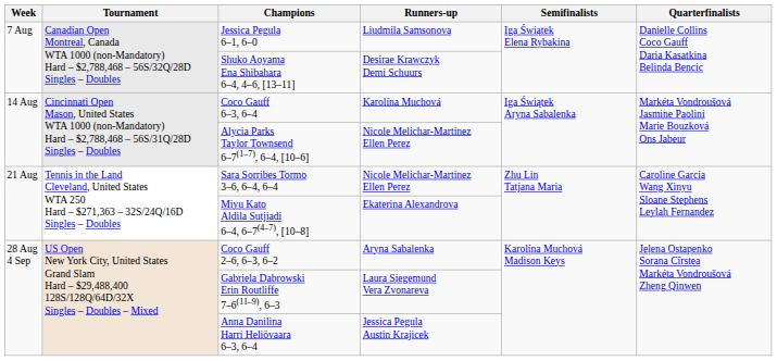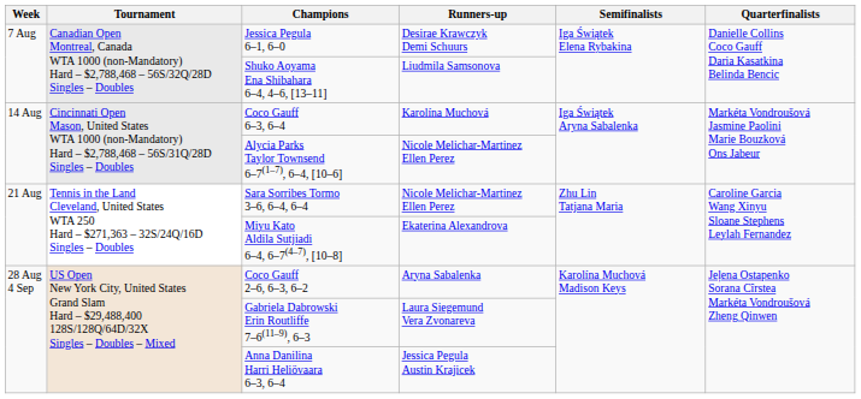 <table class=wikitable style=font-size:95%>
 <tr>
 <th style="width:48px;">Week</th>
 <th style="width:250px;">Tournament</th>
 <th style="width:200px;">Champions</th>
 <th style="width:200px;">Runners-up</th>
 <th style="width:190px;">Semifinalists</th>
 <th style="width:190px;">Quarterfinalists</th>
 </tr>
 <tr style="vertical-align:top">
 <td rowspan="2">7 Aug</td>
 <td style="background:#E9E9E9;" rowspan="2"><a href='#'>Canadian Open</a><br><a href='#'>Montreal</a>, Canada<br>WTA 1000 (non-Mandatory)<br>Hard – $2,788,468 – 56S/32Q/28D<br><a href='#'>Singles</a> – <a href='#'>Doubles</a></td>
 <td> <a href='#'>Jessica Pegula</a> <br>6–1, 6–0</td>
-<td> <a href='#'>Liudmila Samsonova</a></td>
+<td> <a href='#'>Desirae Krawczyk</a> <br>  <a href='#'>Demi Schuurs</a></td>
 <td rowspan=2> <a href='#'>Iga Świątek</a> <br> <a href='#'>Elena Rybakina</a></td>
 <td rowspan=2> <a href='#'>Danielle Collins</a><br> <a href='#'>Coco Gauff</a><br> <a href='#'>Daria Kasatkina</a> <br> <a href='#'>Belinda Bencic</a></td>
 </tr>
 <tr style="vertical-align:top">
 <td> <a href='#'>Shuko Aoyama</a> <br>  <a href='#'>Ena Shibahara</a> <br> 6–4, 4–6, [13–11]</td>
-<td> <a href='#'>Desirae Krawczyk</a> <br>  <a href='#'>Demi Schuurs</a></td>
+<td> <a href='#'>Liudmila Samsonova</a></td>
 </tr>
 <tr style="vertical-align:top">
 <td rowspan="2">14 Aug</td>
 <td style="background:#E9E9E9;" rowspan="2"><a href='#'>Cincinnati Open</a><br><a href='#'>Mason</a>, United States<br>WTA 1000 (non-Mandatory)<br>Hard – $2,788,468 – 56S/31Q/28D<br> <a href='#'>Singles</a> – <a href='#'>Doubles</a></td>
 <td> <a href='#'>Coco Gauff</a><br>6–3, 6–4</td>
 <td> <a href='#'>Karolína Muchová</a></td>
 <td rowspan=2> <a href='#'>Iga Świątek</a> <br>  <a href='#'>Aryna Sabalenka</a></td>
 <td rowspan=2> <a href='#'>Markéta Vondroušová</a> <br> <a href='#'>Jasmine Paolini</a> <br>  <a href='#'>Marie Bouzková</a> <br> <a href='#'>Ons Jabeur</a></td>
 </tr>
 <tr style="vertical-align:top">
 <td> <a href='#'>Alycia Parks</a> <br>  <a href='#'>Taylor Townsend</a> <br> 6–7<sup>(1–7)</sup>, 6–4, [10–6]</td>
 <td> <a href='#'>Nicole Melichar-Martinez</a> <br>  <a href='#'>Ellen Perez</a></td>
 </tr>
 <tr style="vertical-align:top">
 <td rowspan="2">21 Aug</td>
 <td style="background:#fff;" rowspan="2"><a href='#'>Tennis in the Land</a><br><a href='#'>Cleveland</a>, United States<br>WTA 250<br>Hard – $271,363 – 32S/24Q/16D<br><a href='#'>Singles</a> – <a href='#'>Doubles</a></td>
 <td> <a href='#'>Sara Sorribes Tormo</a><br>3–6, 6–4, 6–4</td>
 <td> <a href='#'>Nicole Melichar-Martinez</a> <br>  <a href='#'>Ellen Perez</a></td>
 <td rowspan=2> <a href='#'>Zhu Lin</a> <br> <a href='#'>Tatjana Maria</a></td>
 <td rowspan=2> <a href='#'>Caroline Garcia</a><br> <a href='#'>Wang Xinyu</a><br> <a href='#'>Sloane Stephens</a> <br> <a href='#'>Leylah Fernandez</a></td>
 </tr>
 <tr style="vertical-align:top">
 <td> <a href='#'>Miyu Kato</a> <br>  <a href='#'>Aldila Sutjiadi</a> <br> 6–4, 6–7<sup>(4–7)</sup>, [10–8]</td>
 <td> <a href='#'>Ekaterina Alexandrova</a></td>
 </tr>
 <tr style="vertical-align:top">
 <td rowspan=3>28 Aug <br>4 Sep</td>
 <td style="background:#F3E6D7;" rowspan="3"><a href='#'>US Open</a><br>New York City, United States<br>Grand Slam<br>Hard – $29,488,400<br>128S/128Q/64D/32X<br><a href='#'>Singles</a> – <a href='#'>Doubles</a> – <a href='#'>Mixed</a></td>
 <td> <a href='#'>Coco Gauff</a>   <br>2–6, 6–3, 6–2</td>
 <td> <a href='#'>Aryna Sabalenka</a></td>
 <td rowspan=3> <a href='#'>Karolína Muchová</a> <br> <a href='#'>Madison Keys</a></td>
 <td rowspan=3> <a href='#'>Jeļena Ostapenko</a> <br> <a href='#'>Sorana Cîrstea</a> <br> <a href='#'>Markéta Vondroušová</a> <br> <a href='#'>Zheng Qinwen</a></td>
 </tr>
 <tr style="vertical-align:top">
 <td> <a href='#'>Gabriela Dabrowski</a> <br>  <a href='#'>Erin Routliffe</a>  <br> 7–6<sup>(11–9)</sup>, 6–3</td>
 <td> <a href='#'>Laura Siegemund</a> <br>  <a href='#'>Vera Zvonareva</a></td>
 </tr>
 <tr style="vertical-align:top">
 <td> <a href='#'>Anna Danilina</a> <br>  <a href='#'>Harri Heliövaara</a> <br> 6–3, 6–4</td>
 <td> <a href='#'>Jessica Pegula</a> <br>  <a href='#'>Austin Krajicek</a></td>
 </tr>
 </table>
